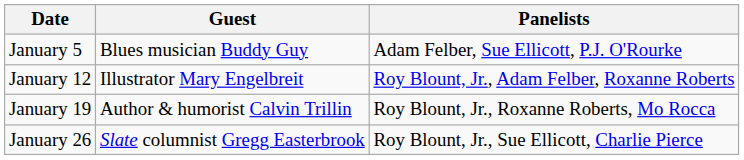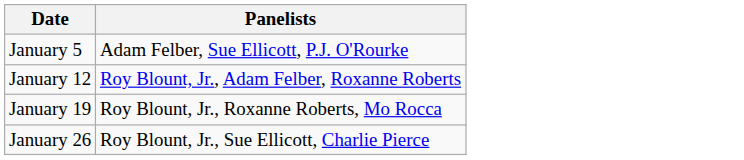 <table class="wikitable">
 <tr>
 <th>Date</th>
-<th>Guest</th>
 <th>Panelists</th>
 </tr>
 <tr>
 <td>January 5</td>
-<td>Blues musician <a href='#'>Buddy Guy</a></td>
 <td>Adam Felber, <a href='#'>Sue Ellicott</a>, <a href='#'>P.J. O'Rourke</a></td>
 </tr>
 <tr>
 <td>January 12</td>
-<td>Illustrator <a href='#'>Mary Engelbreit</a></td>
 <td><a href='#'>Roy Blount, Jr.</a>, <a href='#'>Adam Felber</a>, <a href='#'>Roxanne Roberts</a></td>
 </tr>
 <tr>
 <td>January 19</td>
-<td>Author & humorist <a href='#'>Calvin Trillin</a></td>
 <td>Roy Blount, Jr., Roxanne Roberts, <a href='#'>Mo Rocca</a></td>
 </tr>
 <tr>
 <td>January 26</td>
-<td><em><a href='#'>Slate</a></em> columnist <a href='#'>Gregg Easterbrook</a></td>
 <td>Roy Blount, Jr., Sue Ellicott, <a href='#'>Charlie Pierce</a></td>
 </tr>
 </table>
